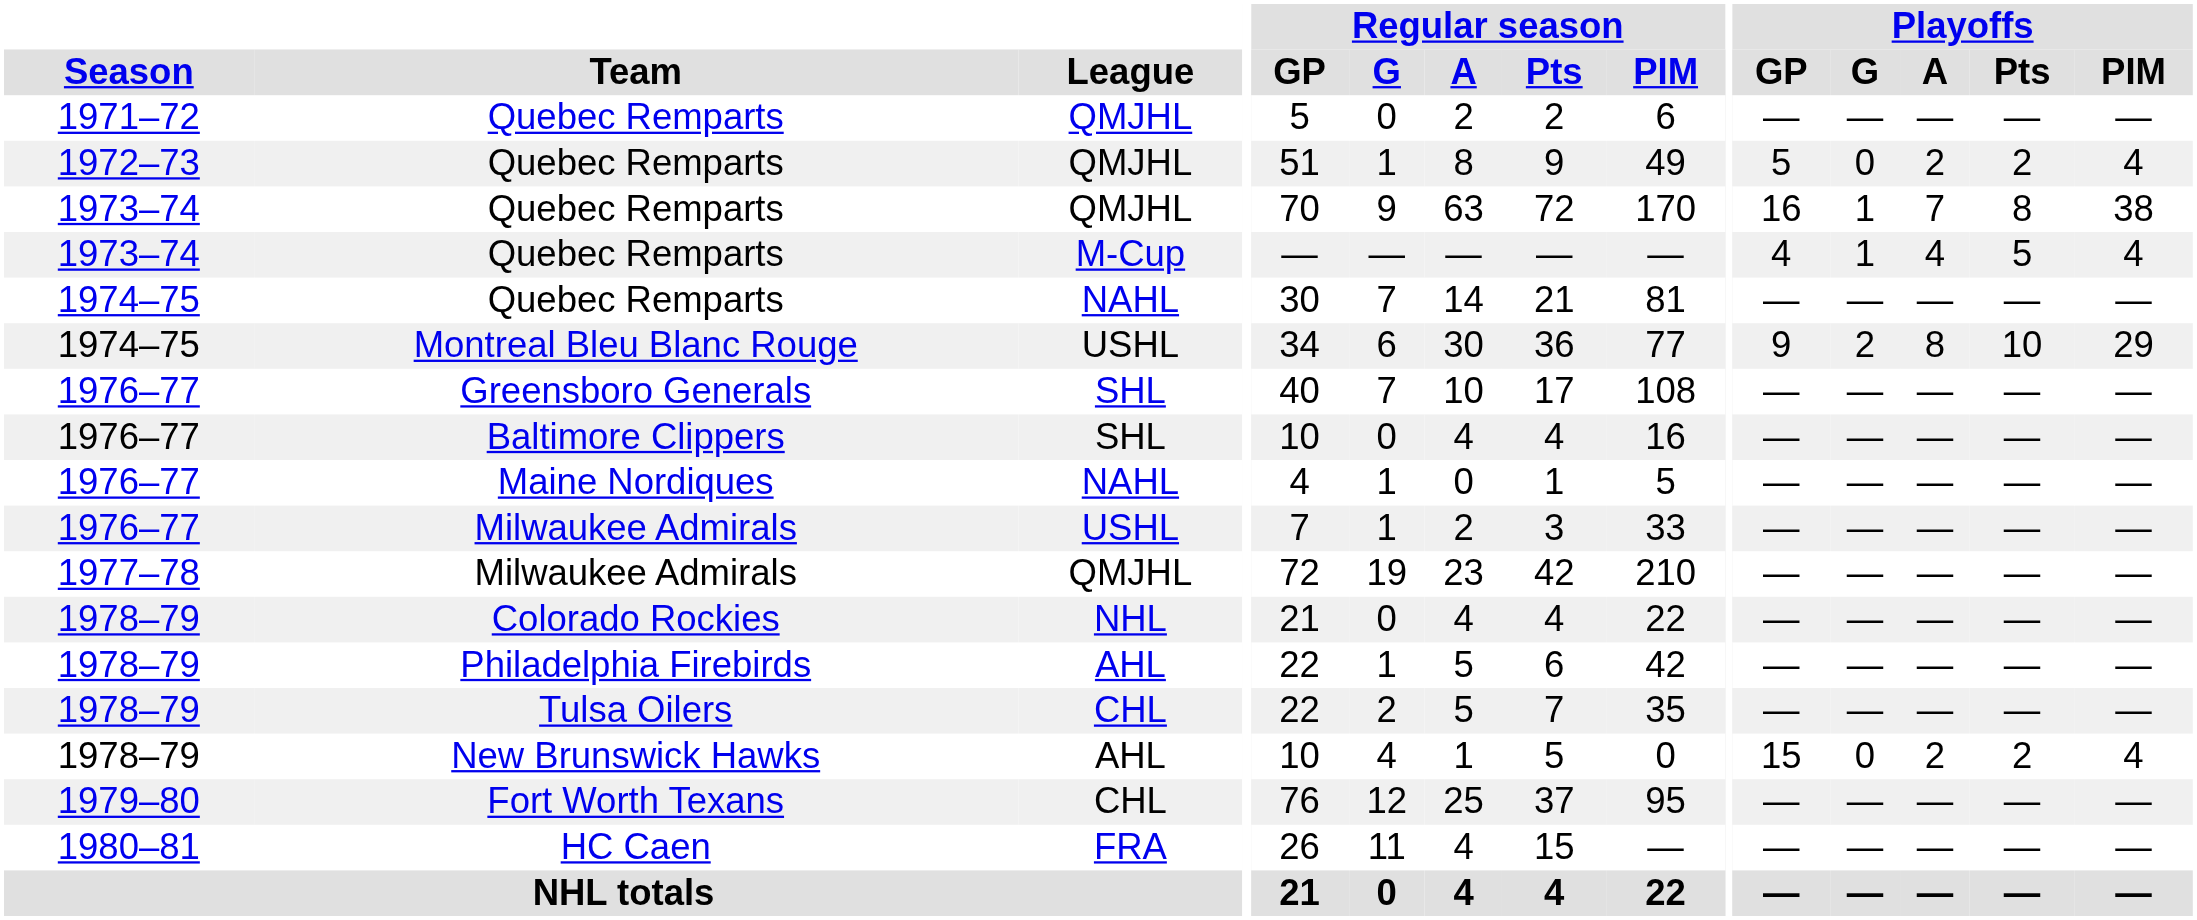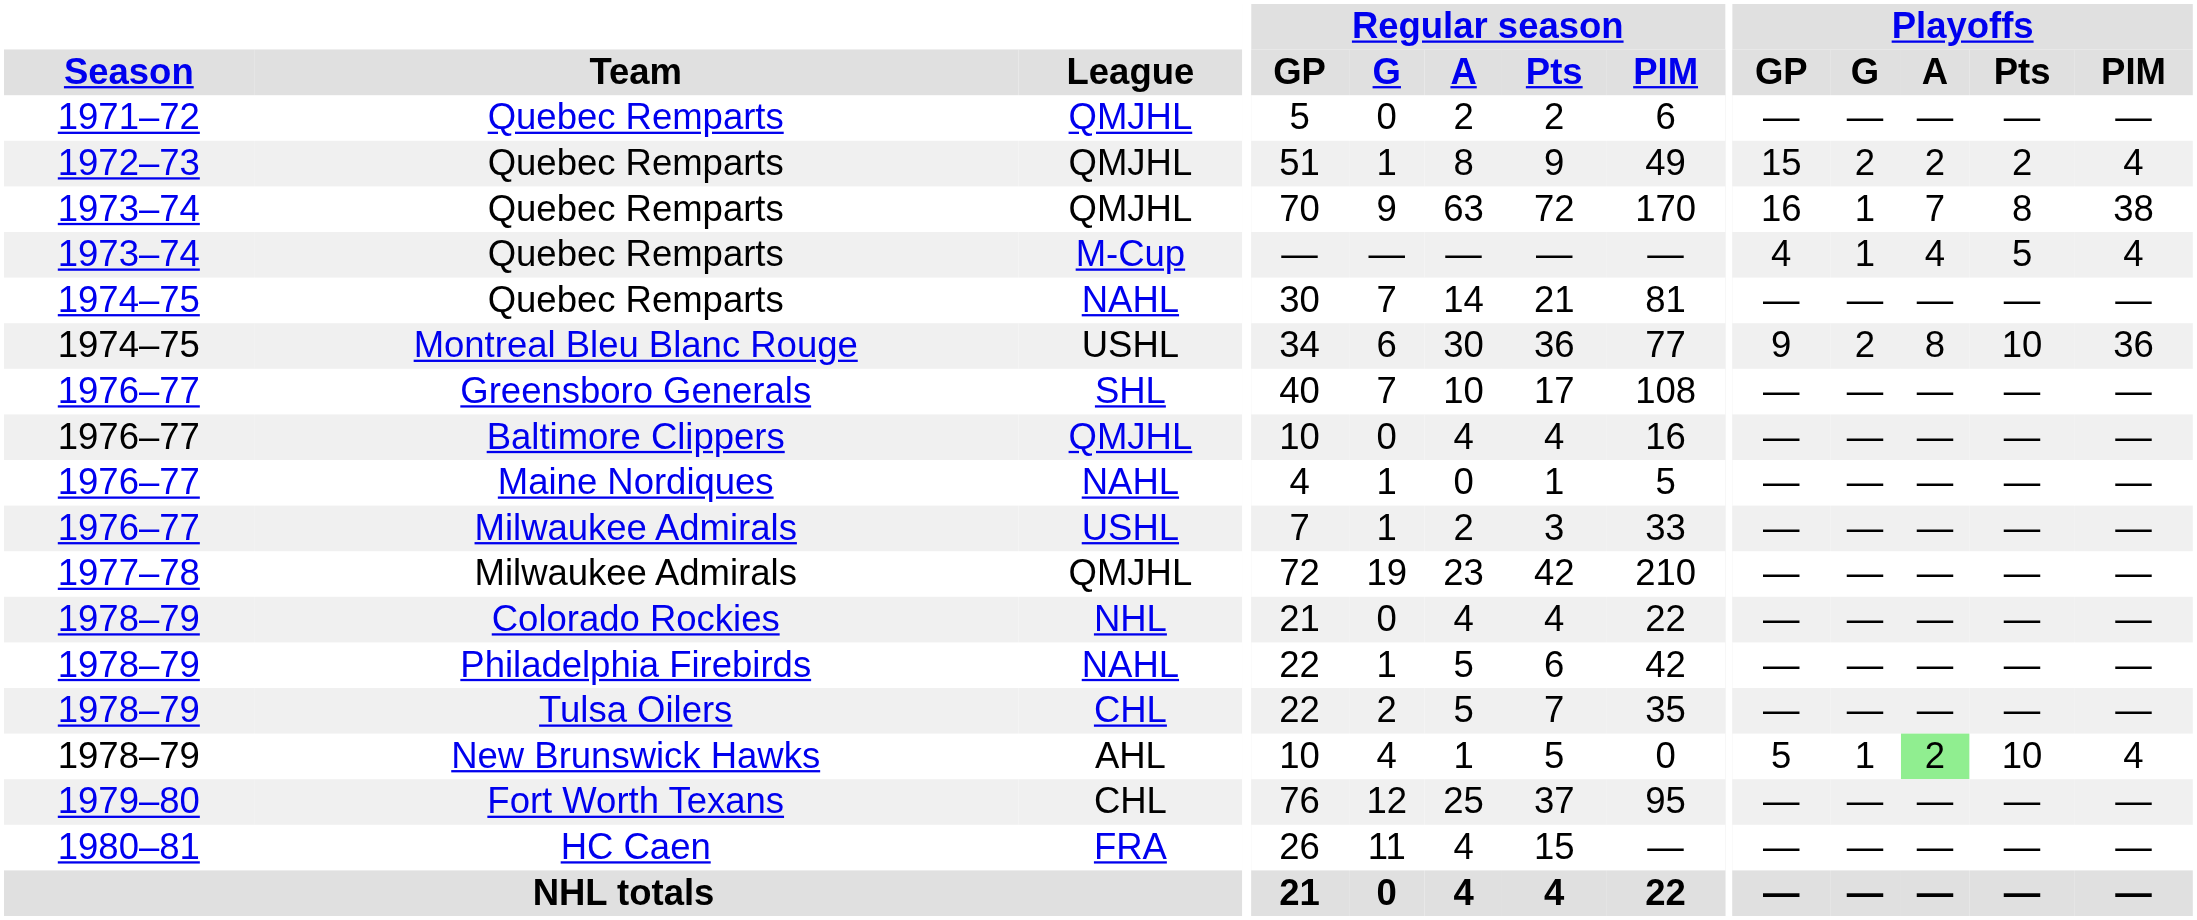 <table border="0" cellpadding="1" cellspacing="0" style="text-align:center; width:60em">
 <tr bgcolor="#e0e0e0">
 <th colspan="3" bgcolor="#ffffff"></th>
 <th rowspan="100" bgcolor="#ffffff"></th>
 <th colspan="5"><a href='#'>Regular season</a></th>
 <th rowspan="100" bgcolor="#ffffff"></th>
 <th colspan="5"><a href='#'>Playoffs</a></th>
 </tr>
 <tr bgcolor="#e0e0e0">
 <th><a href='#'>Season</a></th>
 <th>Team</th>
 <th>League</th>
 <th>GP</th>
 <th><a href='#'>G</a></th>
 <th><a href='#'>A</a></th>
 <th><a href='#'>Pts</a></th>
 <th><a href='#'>PIM</a></th>
 <th>GP</th>
 <th>G</th>
 <th>A</th>
 <th>Pts</th>
 <th>PIM</th>
 </tr>
 <tr>
 <td><a href='#'>1971–72</a></td>
 <td><a href='#'>Quebec Remparts</a></td>
 <td><a href='#'>QMJHL</a></td>
 <td>5</td>
 <td>0</td>
 <td>2</td>
 <td>2</td>
 <td>6</td>
 <td>—</td>
 <td>—</td>
 <td>—</td>
 <td>—</td>
 <td>—</td>
 </tr>
 <tr bgcolor="#f0f0f0">
 <td><a href='#'>1972–73</a></td>
 <td>Quebec Remparts</td>
 <td>QMJHL</td>
 <td>51</td>
 <td>1</td>
 <td>8</td>
 <td>9</td>
 <td>49</td>
-<td>5</td>
-<td>0</td>
+<td>15</td>
+<td>2</td>
 <td>2</td>
 <td>2</td>
 <td>4</td>
 </tr>
 <tr>
 <td><a href='#'>1973–74</a></td>
 <td>Quebec Remparts</td>
 <td>QMJHL</td>
 <td>70</td>
 <td>9</td>
 <td>63</td>
 <td>72</td>
 <td>170</td>
 <td>16</td>
 <td>1</td>
 <td>7</td>
 <td>8</td>
 <td>38</td>
 </tr>
 <tr bgcolor="#f0f0f0">
 <td><a href='#'>1973–74</a></td>
 <td>Quebec Remparts</td>
 <td><a href='#'>M-Cup</a></td>
 <td>—</td>
 <td>—</td>
 <td>—</td>
 <td>—</td>
 <td>—</td>
 <td>4</td>
 <td>1</td>
 <td>4</td>
 <td>5</td>
 <td>4</td>
 </tr>
 <tr>
 <td><a href='#'>1974–75</a></td>
 <td>Quebec Remparts</td>
 <td><a href='#'>NAHL</a></td>
 <td>30</td>
 <td>7</td>
 <td>14</td>
 <td>21</td>
 <td>81</td>
 <td>—</td>
 <td>—</td>
 <td>—</td>
 <td>—</td>
 <td>—</td>
 </tr>
 <tr bgcolor="#f0f0f0">
 <td>1974–75</td>
 <td><a href='#'>Montreal Bleu Blanc Rouge</a></td>
 <td>USHL</td>
 <td>34</td>
 <td>6</td>
 <td>30</td>
 <td>36</td>
 <td>77</td>
 <td>9</td>
 <td>2</td>
 <td>8</td>
 <td>10</td>
-<td>29</td>
+<td>36</td>
 </tr>
 <tr>
 <td><a href='#'>1976–77</a></td>
 <td><a href='#'>Greensboro Generals</a></td>
 <td><a href='#'>SHL</a></td>
 <td>40</td>
 <td>7</td>
 <td>10</td>
 <td>17</td>
 <td>108</td>
 <td>—</td>
 <td>—</td>
 <td>—</td>
 <td>—</td>
 <td>—</td>
 </tr>
 <tr bgcolor="#f0f0f0">
 <td>1976–77</td>
 <td><a href='#'>Baltimore Clippers</a></td>
-<td>SHL</td>
+<td><a href='#'>QMJHL</a></td>
 <td>10</td>
 <td>0</td>
 <td>4</td>
 <td>4</td>
 <td>16</td>
 <td>—</td>
 <td>—</td>
 <td>—</td>
 <td>—</td>
 <td>—</td>
 </tr>
 <tr>
 <td><a href='#'>1976–77</a></td>
 <td><a href='#'>Maine Nordiques</a></td>
 <td><a href='#'>NAHL</a></td>
 <td>4</td>
 <td>1</td>
 <td>0</td>
 <td>1</td>
 <td>5</td>
 <td>—</td>
 <td>—</td>
 <td>—</td>
 <td>—</td>
 <td>—</td>
 </tr>
 <tr bgcolor="#f0f0f0">
 <td><a href='#'>1976–77</a></td>
 <td><a href='#'>Milwaukee Admirals</a></td>
 <td><a href='#'>USHL</a></td>
 <td>7</td>
 <td>1</td>
 <td>2</td>
 <td>3</td>
 <td>33</td>
 <td>—</td>
 <td>—</td>
 <td>—</td>
 <td>—</td>
 <td>—</td>
 </tr>
 <tr>
 <td><a href='#'>1977–78</a></td>
 <td>Milwaukee Admirals</td>
 <td>QMJHL</td>
 <td>72</td>
 <td>19</td>
 <td>23</td>
 <td>42</td>
 <td>210</td>
 <td>—</td>
 <td>—</td>
 <td>—</td>
 <td>—</td>
 <td>—</td>
 </tr>
 <tr bgcolor="#f0f0f0">
 <td><a href='#'>1978–79</a></td>
 <td><a href='#'>Colorado Rockies</a></td>
 <td><a href='#'>NHL</a></td>
 <td>21</td>
 <td>0</td>
 <td>4</td>
 <td>4</td>
 <td>22</td>
 <td>—</td>
 <td>—</td>
 <td>—</td>
 <td>—</td>
 <td>—</td>
 </tr>
 <tr>
 <td><a href='#'>1978–79</a></td>
 <td><a href='#'>Philadelphia Firebirds</a></td>
-<td><a href='#'>AHL</a></td>
+<td><a href='#'>NAHL</a></td>
 <td>22</td>
 <td>1</td>
 <td>5</td>
 <td>6</td>
 <td>42</td>
 <td>—</td>
 <td>—</td>
 <td>—</td>
 <td>—</td>
 <td>—</td>
 </tr>
 <tr bgcolor="#f0f0f0">
 <td><a href='#'>1978–79</a></td>
 <td><a href='#'>Tulsa Oilers</a></td>
 <td><a href='#'>CHL</a></td>
 <td>22</td>
 <td>2</td>
 <td>5</td>
 <td>7</td>
 <td>35</td>
 <td>—</td>
 <td>—</td>
 <td>—</td>
 <td>—</td>
 <td>—</td>
 </tr>
 <tr>
 <td>1978–79</td>
 <td><a href='#'>New Brunswick Hawks</a></td>
 <td>AHL</td>
 <td>10</td>
 <td>4</td>
 <td>1</td>
 <td>5</td>
 <td>0</td>
-<td>15</td>
-<td>0</td>
-<td>2</td>
-<td>2</td>
+<td>5</td>
+<td>1</td>
+<td style="background: lightgreen;">2</td>
+<td>10</td>
 <td>4</td>
 </tr>
 <tr bgcolor="#f0f0f0">
 <td><a href='#'>1979–80</a></td>
 <td><a href='#'>Fort Worth Texans</a></td>
 <td>CHL</td>
 <td>76</td>
 <td>12</td>
 <td>25</td>
 <td>37</td>
 <td>95</td>
 <td>—</td>
 <td>—</td>
 <td>—</td>
 <td>—</td>
 <td>—</td>
 </tr>
 <tr>
 <td><a href='#'>1980–81</a></td>
 <td><a href='#'>HC Caen</a></td>
 <td><a href='#'>FRA</a></td>
 <td>26</td>
 <td>11</td>
 <td>4</td>
 <td>15</td>
 <td>—</td>
 <td>—</td>
 <td>—</td>
 <td>—</td>
 <td>—</td>
 <td>—</td>
 </tr>
 <tr bgcolor="#e0e0e0">
 <th colspan="3">NHL totals</th>
 <th>21</th>
 <th>0</th>
 <th>4</th>
 <th>4</th>
 <th>22</th>
 <th>—</th>
 <th>—</th>
 <th>—</th>
 <th>—</th>
 <th>—</th>
 </tr>
 </table>
